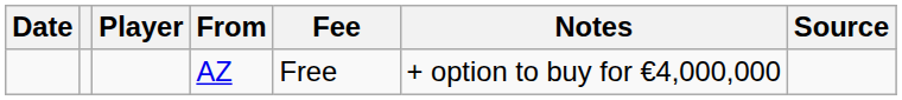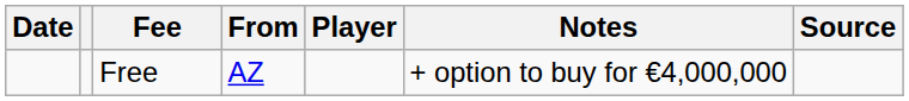 <table class="wikitable plainrowheaders sortable">
 <tr>
 <th scope="col">Date</th>
 <th></th>
+<th style="width: 65px;">Fee</th>
+<th>From</th>
 <th scope="col">Player</th>
-<th>From</th>
-<th style="width: 65px;">Fee</th>
 <th>Notes</th>
 <th scope="col">Source</th>
 </tr>
 <tr>
 <td></td>
 <td align="center"></td>
+<td>Free</td>
+<td> <a href='#'>AZ</a></td>
 <td></td>
-<td> <a href='#'>AZ</a></td>
-<td>Free</td>
 <td>+ option to buy for €4,000,000</td>
 <td></td>
 </tr>
 </table>
